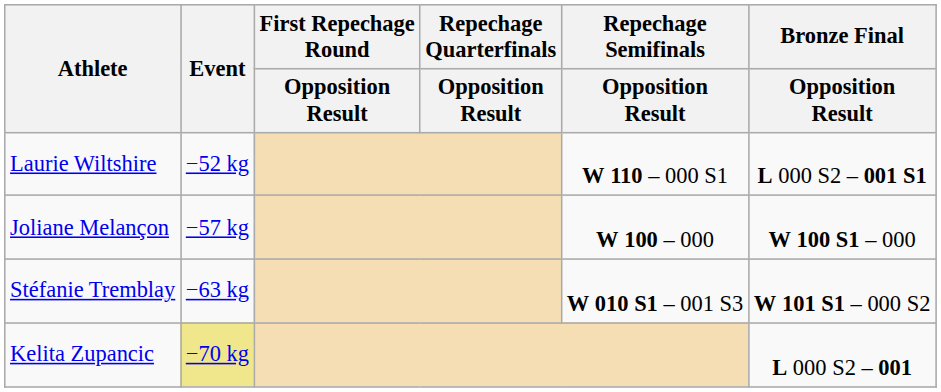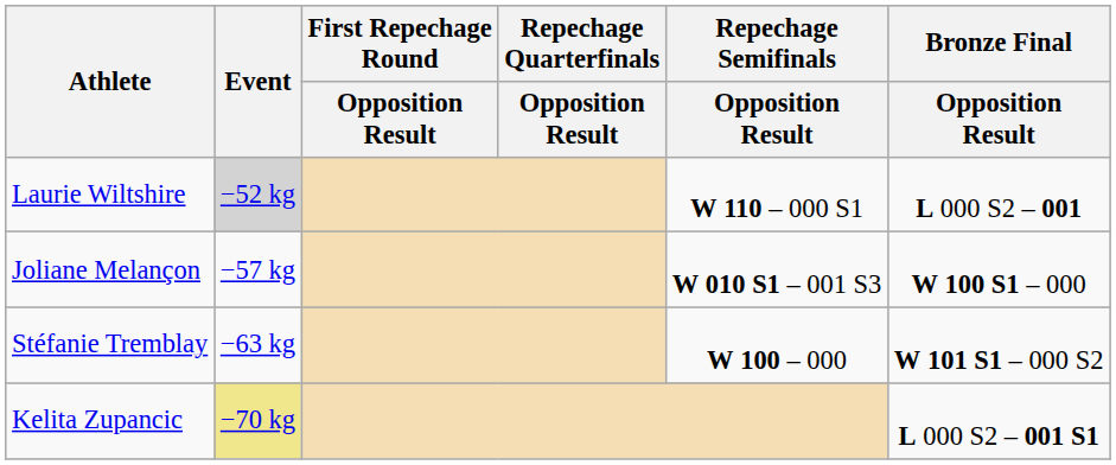 <table class="wikitable" style="font-size:90%">
 <tr>
 <th rowspan="2">Athlete</th>
 <th rowspan="2">Event</th>
 <th>First Repechage <br>Round</th>
 <th>Repechage <br>Quarterfinals</th>
 <th>Repechage <br>Semifinals</th>
 <th>Bronze Final</th>
 </tr>
 <tr>
 <th>Opposition<br>Result</th>
 <th>Opposition<br>Result</th>
 <th>Opposition<br>Result</th>
 <th>Opposition<br>Result</th>
 </tr>
 <tr>
 <td><a href='#'>Laurie Wiltshire</a></td>
-<td><a href='#'>−52 kg</a></td>
+<td style="background: lightgrey;"><a href='#'>−52 kg</a></td>
 <td align="center" bgcolor=wheat colspan=2></td>
 <td align=center><br><strong>W</strong> <strong>110</strong> – 000 S1</td>
-<td align=center><br><strong>L</strong> 000 S2 – <strong>001 S1</strong></td>
+<td align=center><br><strong>L</strong> 000 S2 – <strong>001</strong></td>
 </tr>
 <tr>
 <td><a href='#'>Joliane Melançon</a></td>
 <td><a href='#'>−57 kg</a></td>
 <td align="center" bgcolor=wheat colspan=2></td>
-<td align=center><br><strong>W</strong> <strong>100</strong> – 000</td>
+<td align=center><br><strong>W</strong> <strong>010 S1</strong> – 001 S3</td>
 <td align=center><br><strong>W</strong> <strong>100 S1</strong> – 000<br></td>
 </tr>
 <tr>
 <td><a href='#'>Stéfanie Tremblay</a></td>
 <td><a href='#'>−63 kg</a></td>
 <td align="center" bgcolor=wheat colspan=2></td>
-<td align=center><br><strong>W</strong> <strong>010 S1</strong> – 001 S3</td>
+<td align=center><br><strong>W</strong> <strong>100</strong> – 000</td>
 <td align=center><br><strong>W</strong> <strong>101 S1</strong> – 000 S2<br></td>
 </tr>
 <tr>
 <td><a href='#'>Kelita Zupancic</a></td>
 <td style="background: khaki;"><a href='#'>−70 kg</a></td>
 <td align="center" bgcolor=wheat colspan=3></td>
-<td align=center><br><strong>L</strong> 000 S2 – <strong>001</strong></td>
+<td align=center><br><strong>L</strong> 000 S2 – <strong>001 S1</strong></td>
 </tr>
 </table>
